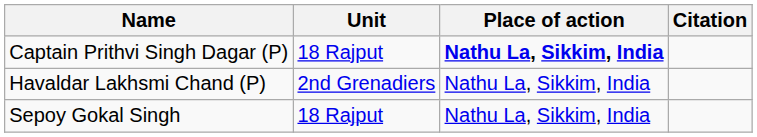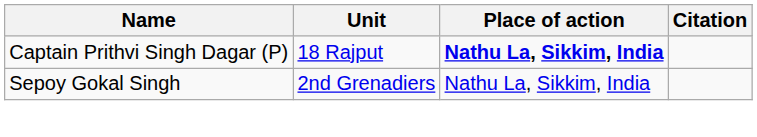 <table class="wikitable sortable">
 <tr>
 <th>Name</th>
 <th>Unit</th>
 <th>Place of action</th>
 <th>Citation</th>
 </tr>
 <tr>
 <td>Captain Prithvi Singh Dagar (P)</td>
 <td><a href='#'>18 Rajput</a></td>
 <td><strong><a href='#'>Nathu La</a>, <a href='#'>Sikkim</a>, <a href='#'>India</a></strong></td>
 <td></td>
 </tr>
 <tr>
-<td>Havaldar Lakhsmi Chand (P)</td>
+<td>Sepoy Gokal Singh</td>
 <td><a href='#'>2nd Grenadiers</a></td>
 <td><a href='#'>Nathu La</a>, <a href='#'>Sikkim</a>, <a href='#'>India</a></td>
 <td></td>
 </tr>
-<tr>
-<td>Sepoy Gokal Singh</td>
-<td><a href='#'>18 Rajput</a></td>
-<td><a href='#'>Nathu La</a>, <a href='#'>Sikkim</a>, <a href='#'>India</a></td>
-<td></td>
-</tr>
 </table>
